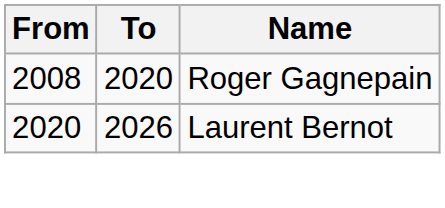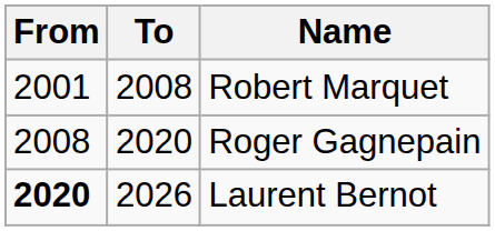 <table class="wikitable">
 <tr>
 <th>From</th>
 <th>To</th>
 <th>Name</th>
 </tr>
 <tr>
+<td>2001</td>
+<td>2008</td>
+<td>Robert Marquet</td>
+</tr>
+<tr>
 <td>2008</td>
 <td>2020</td>
 <td>Roger Gagnepain</td>
 </tr>
 <tr>
-<td>2020</td>
+<td><strong>2020</strong></td>
 <td>2026</td>
 <td>Laurent Bernot</td>
 </tr>
 </table>
